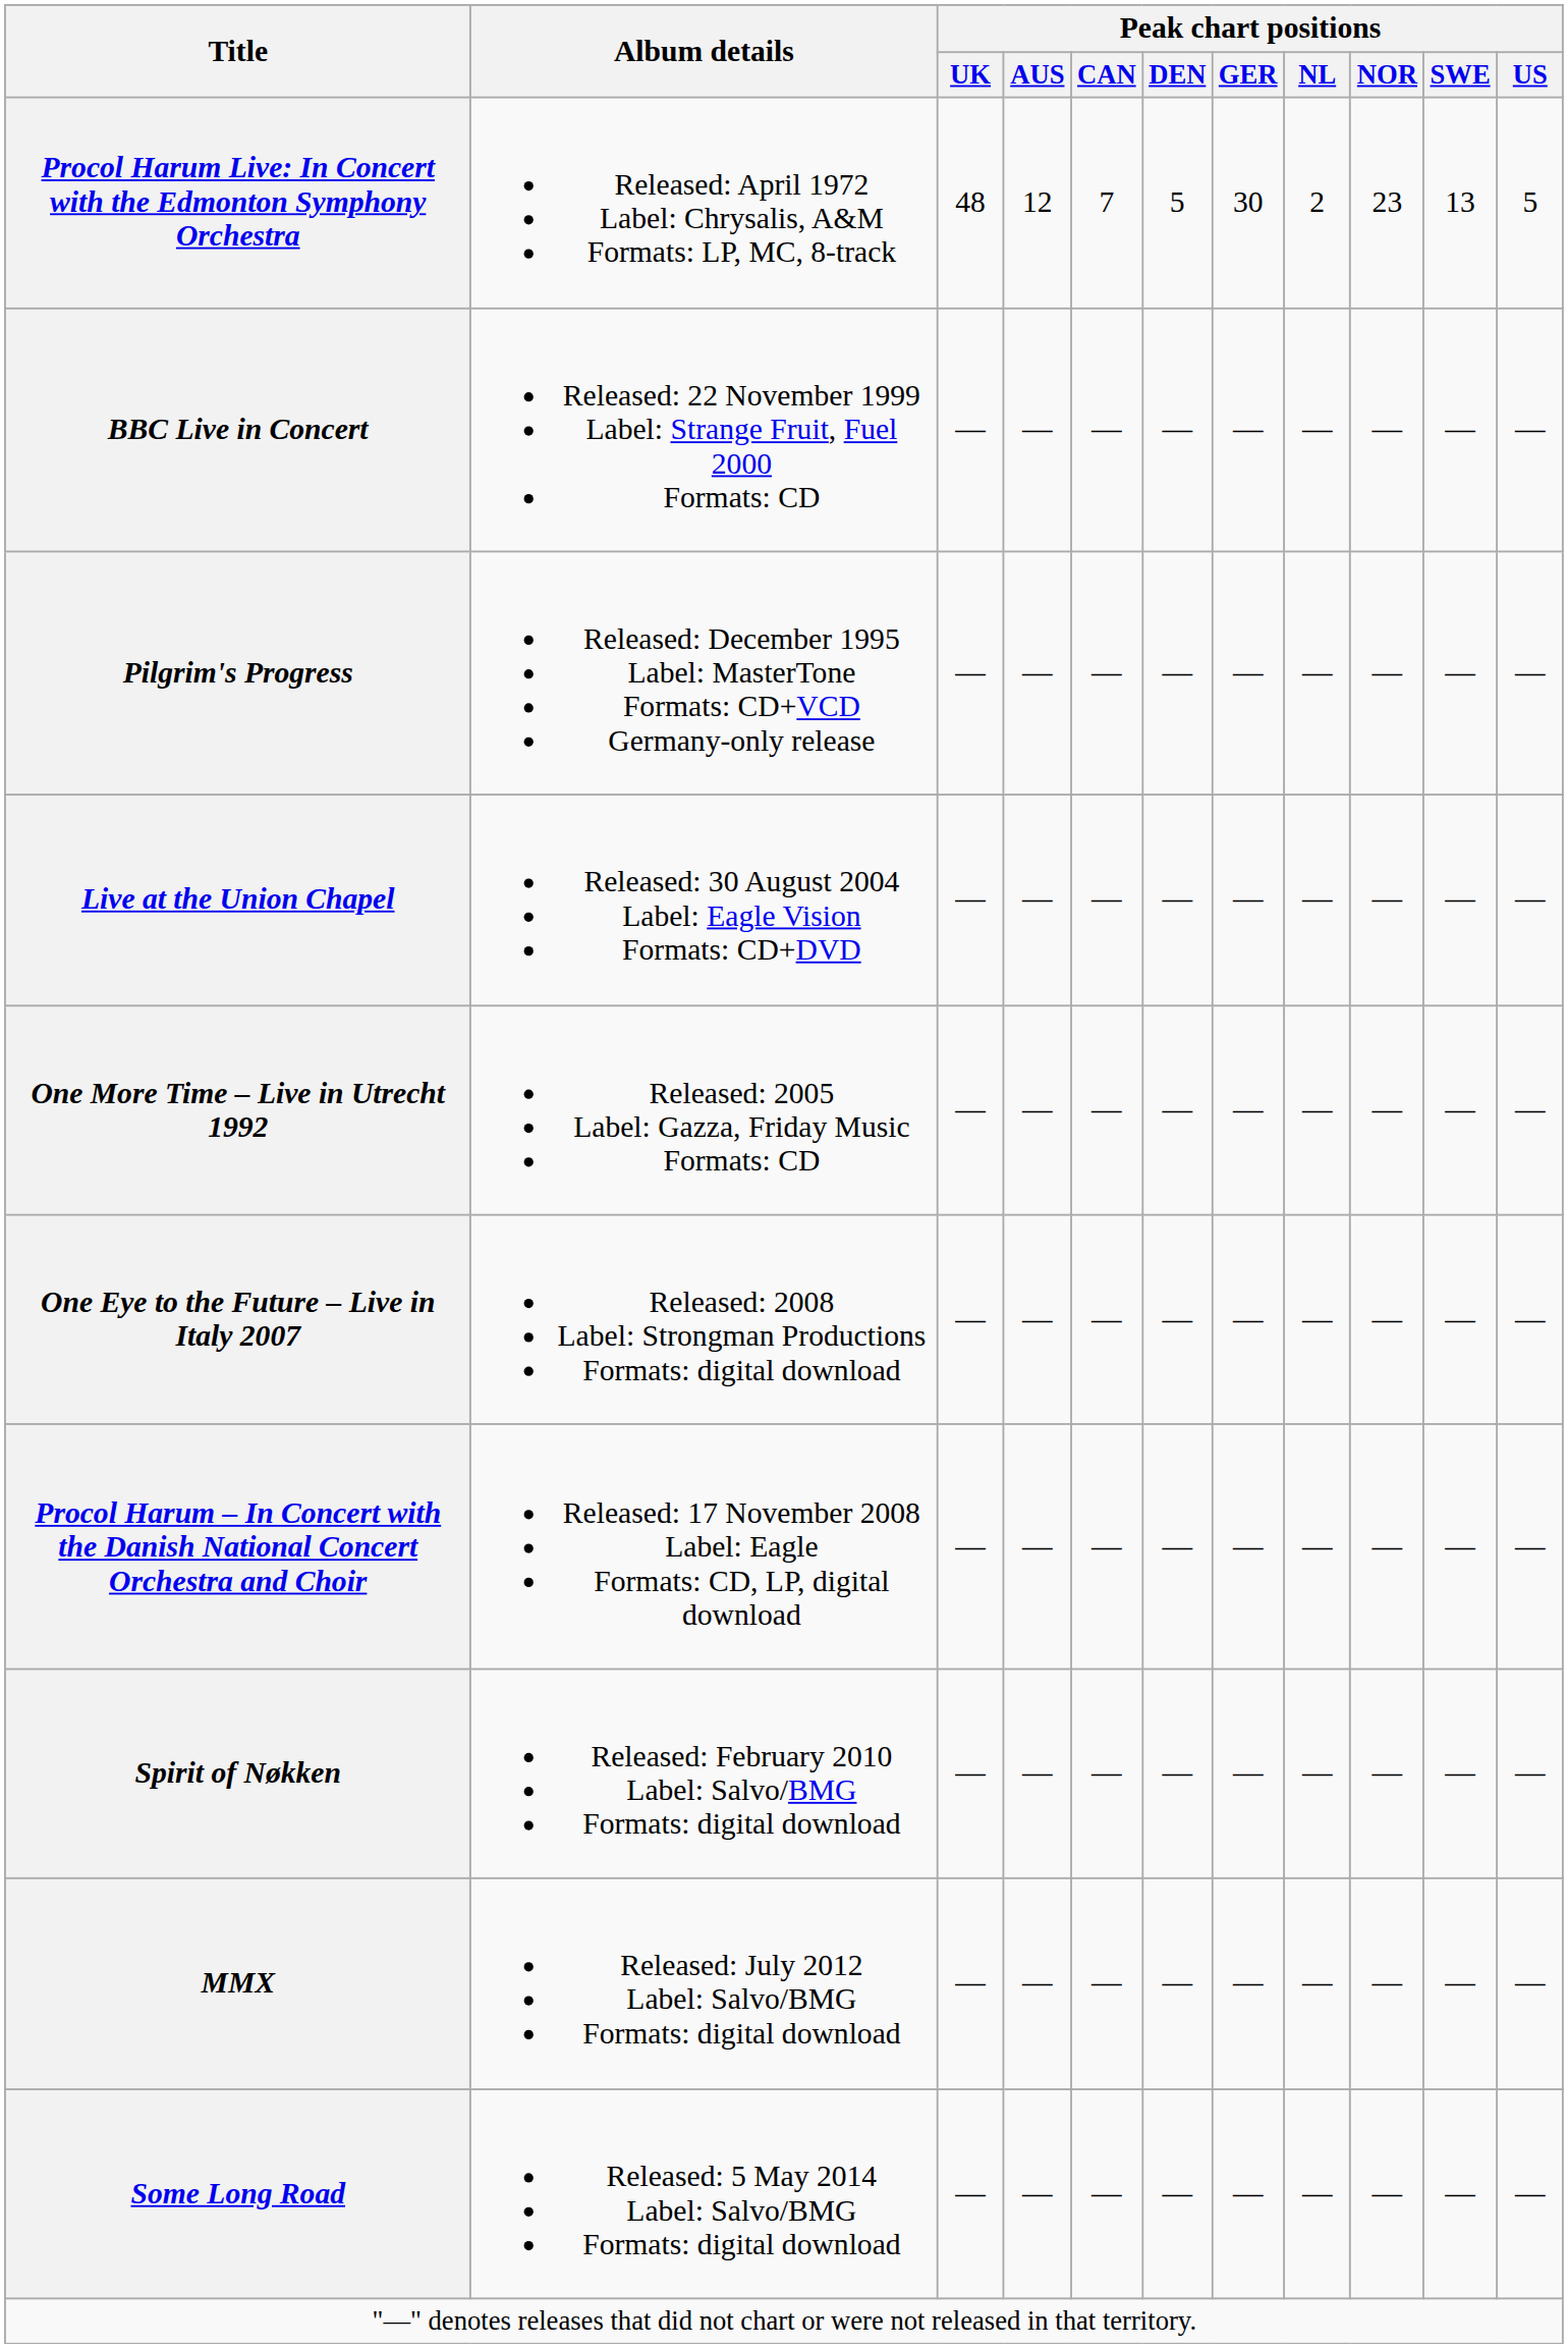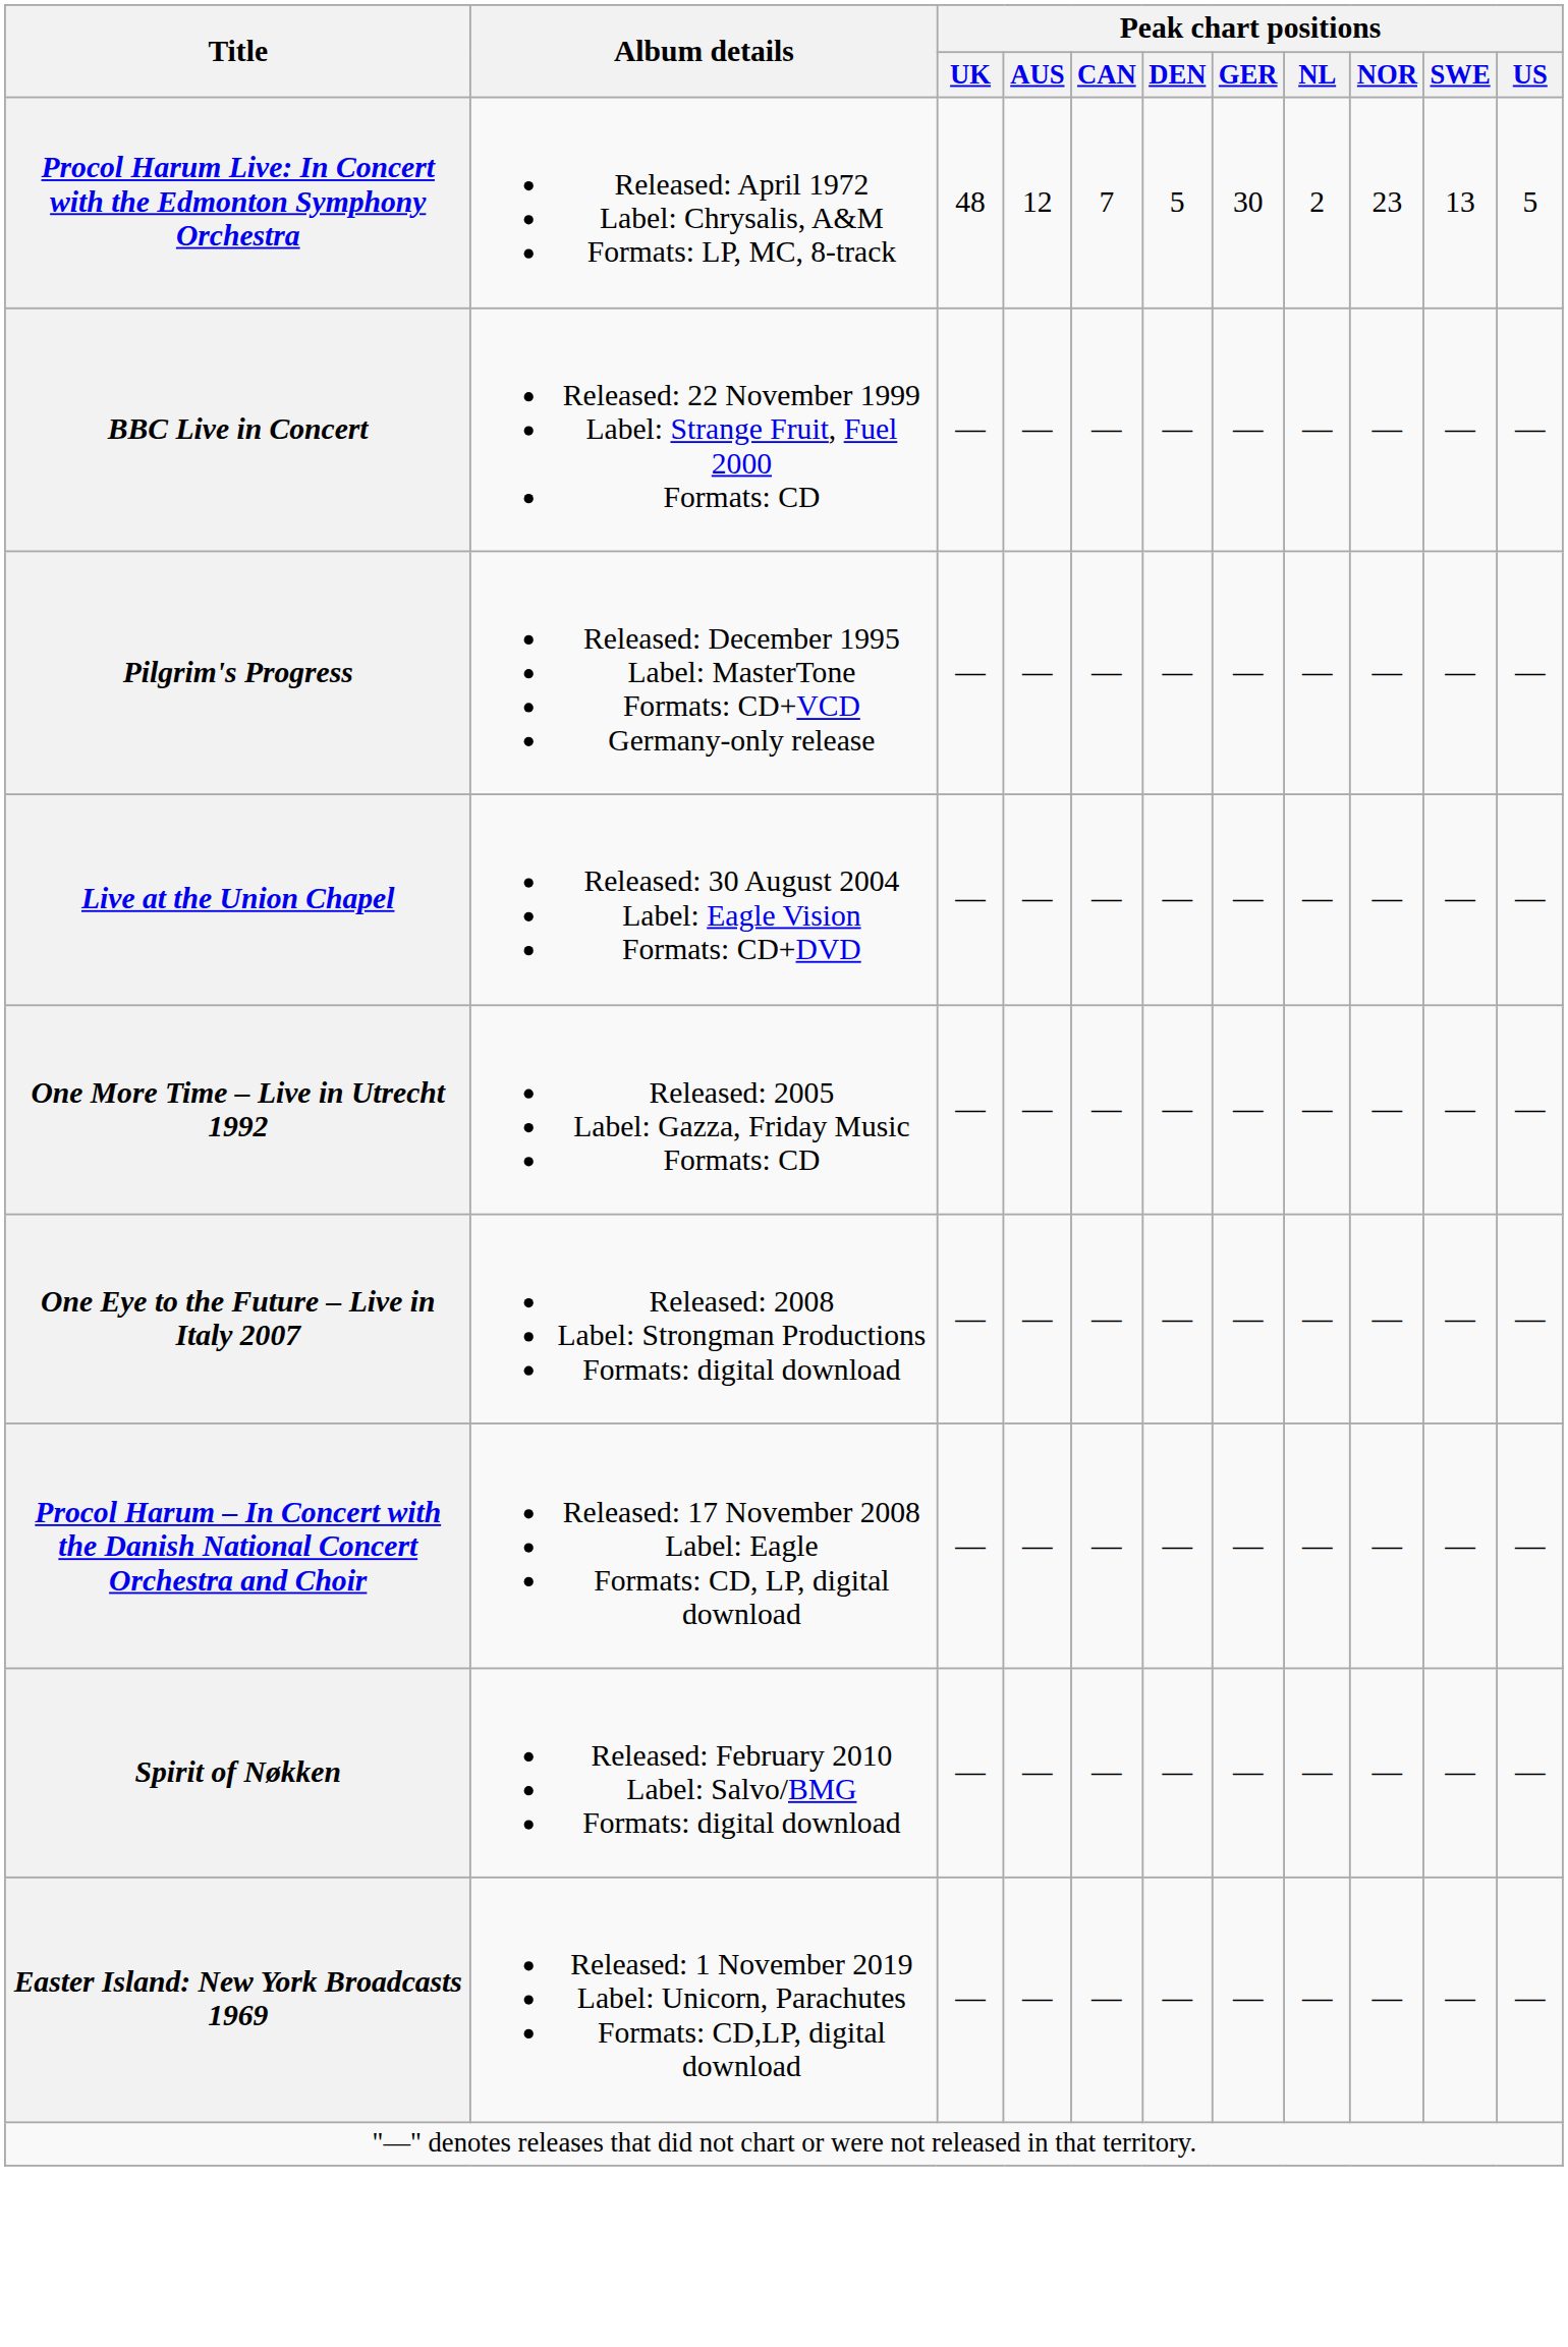 <table class="wikitable plainrowheaders" style="text-align:center;">
 <tr>
 <th rowspan="2" scope="col" style="width:15em;">Title</th>
 <th rowspan="2" scope="col" style="width:15em;">Album details</th>
 <th colspan="9">Peak chart positions</th>
 </tr>
 <tr>
 <th scope="col" style="width:2em;font-size:90%;"><a href='#'>UK</a><br></th>
 <th scope="col" style="width:2em;font-size:90%;"><a href='#'>AUS</a><br></th>
 <th scope="col" style="width:2em;font-size:90%;"><a href='#'>CAN</a><br></th>
 <th scope="col" style="width:2em;font-size:90%;"><a href='#'>DEN</a><br></th>
 <th scope="col" style="width:2em;font-size:90%;"><a href='#'>GER</a><br></th>
 <th scope="col" style="width:2em;font-size:90%;"><a href='#'>NL</a><br></th>
 <th scope="col" style="width:2em;font-size:90%;"><a href='#'>NOR</a><br></th>
 <th scope="col" style="width:2em;font-size:90%;"><a href='#'>SWE</a><br></th>
 <th scope="col" style="width:2em;font-size:90%;"><a href='#'>US</a><br></th>
 </tr>
 <tr>
 <th scope="row"><em><a href='#'>Procol Harum Live: In Concert with the Edmonton Symphony Orchestra</a></em></th>
 <td><br><ul><li>Released: April 1972</li><li>Label: Chrysalis, A&M</li><li>Formats: LP, MC, 8-track</li></ul></td>
 <td>48</td>
 <td>12</td>
 <td>7</td>
 <td>5</td>
 <td>30</td>
 <td>2</td>
 <td>23</td>
 <td>13</td>
 <td>5</td>
 </tr>
 <tr>
 <th scope="row"><em>BBC Live in Concert</em></th>
 <td><br><ul><li>Released: 22 November 1999</li><li>Label: <a href='#'>Strange Fruit</a>, <a href='#'>Fuel 2000</a></li><li>Formats: CD</li></ul></td>
 <td>—</td>
 <td>—</td>
 <td>—</td>
 <td>—</td>
 <td>—</td>
 <td>—</td>
 <td>—</td>
 <td>—</td>
 <td>—</td>
 </tr>
 <tr>
 <th scope="row"><em>Pilgrim's Progress</em></th>
 <td><br><ul><li>Released: December 1995</li><li>Label: MasterTone</li><li>Formats: CD+<a href='#'>VCD</a></li><li>Germany-only release</li></ul></td>
 <td>—</td>
 <td>—</td>
 <td>—</td>
 <td>—</td>
 <td>—</td>
 <td>—</td>
 <td>—</td>
 <td>—</td>
 <td>—</td>
 </tr>
 <tr>
 <th scope="row"><em><a href='#'>Live at the Union Chapel</a></em></th>
 <td><br><ul><li>Released: 30 August 2004</li><li>Label: <a href='#'>Eagle Vision</a></li><li>Formats: CD+<a href='#'>DVD</a></li></ul></td>
 <td>—</td>
 <td>—</td>
 <td>—</td>
 <td>—</td>
 <td>—</td>
 <td>—</td>
 <td>—</td>
 <td>—</td>
 <td>—</td>
 </tr>
 <tr>
 <th scope="row"><em>One More Time – Live in Utrecht 1992</em></th>
 <td><br><ul><li>Released: 2005</li><li>Label: Gazza, Friday Music</li><li>Formats: CD</li></ul></td>
 <td>—</td>
 <td>—</td>
 <td>—</td>
 <td>—</td>
 <td>—</td>
 <td>—</td>
 <td>—</td>
 <td>—</td>
 <td>—</td>
 </tr>
 <tr>
 <th scope="row"><em>One Eye to the Future – Live in Italy 2007</em></th>
 <td><br><ul><li>Released: 2008</li><li>Label: Strongman Productions</li><li>Formats: digital download</li></ul></td>
 <td>—</td>
 <td>—</td>
 <td>—</td>
 <td>—</td>
 <td>—</td>
 <td>—</td>
 <td>—</td>
 <td>—</td>
 <td>—</td>
 </tr>
 <tr>
 <th scope="row"><em><a href='#'>Procol Harum – In Concert with the Danish National Concert Orchestra and Choir</a></em></th>
 <td><br><ul><li>Released: 17 November 2008</li><li>Label: Eagle</li><li>Formats: CD, LP, digital download</li></ul></td>
 <td>—</td>
 <td>—</td>
 <td>—</td>
 <td>—</td>
 <td>—</td>
 <td>—</td>
 <td>—</td>
 <td>—</td>
 <td>—</td>
 </tr>
 <tr>
 <th scope="row"><em>Spirit of Nøkken</em></th>
 <td><br><ul><li>Released: February 2010</li><li>Label: Salvo/<a href='#'>BMG</a></li><li>Formats: digital download</li></ul></td>
 <td>—</td>
 <td>—</td>
 <td>—</td>
 <td>—</td>
 <td>—</td>
 <td>—</td>
 <td>—</td>
 <td>—</td>
 <td>—</td>
 </tr>
 <tr>
-<th scope="row"><em>MMX</em></th>
-<td><br><ul><li>Released: July 2012</li><li>Label: Salvo/BMG</li><li>Formats: digital download</li></ul></td>
-<td>—</td>
-<td>—</td>
-<td>—</td>
-<td>—</td>
-<td>—</td>
-<td>—</td>
-<td>—</td>
-<td>—</td>
-<td>—</td>
-</tr>
-<tr>
-<th scope="row"><em><a href='#'>Some Long Road</a></em></th>
-<td><br><ul><li>Released: 5 May 2014</li><li>Label: Salvo/BMG</li><li>Formats: digital download</li></ul></td>
+<th scope="row"><em>Easter Island: New York Broadcasts 1969</em></th>
+<td><br><ul><li>Released: 1 November 2019</li><li>Label: Unicorn, Parachutes</li><li>Formats: CD,LP, digital download</li></ul></td>
 <td>—</td>
 <td>—</td>
 <td>—</td>
 <td>—</td>
 <td>—</td>
 <td>—</td>
 <td>—</td>
 <td>—</td>
 <td>—</td>
 </tr>
 <tr>
 <td colspan="11" style="font-size:90%">"—" denotes releases that did not chart or were not released in that territory.</td>
 </tr>
 </table>
